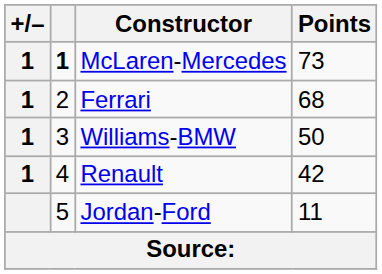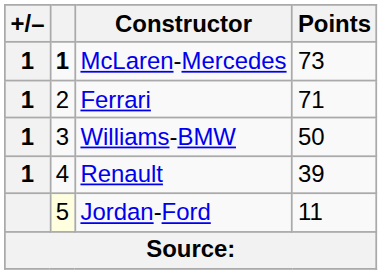 <table class="wikitable" style="font-size: 85%;">
 <tr>
 <th scope="col">+/–</th>
 <th scope="col"></th>
 <th scope="col">Constructor</th>
 <th scope="col">Points</th>
 </tr>
 <tr>
 <th scope="row"> 1</th>
 <td align="center"><strong>1</strong></td>
 <td> <a href='#'>McLaren</a>-<a href='#'>Mercedes</a></td>
 <td>73</td>
 </tr>
 <tr>
 <th scope="row"> 1</th>
 <td align="center">2</td>
 <td> <a href='#'>Ferrari</a></td>
-<td>68</td>
+<td>71</td>
 </tr>
 <tr>
 <th scope="row"> 1</th>
 <td align="center">3</td>
 <td> <a href='#'>Williams</a>-<a href='#'>BMW</a></td>
 <td>50</td>
 </tr>
 <tr>
 <th scope="row"> 1</th>
 <td align="center">4</td>
 <td> <a href='#'>Renault</a></td>
-<td>42</td>
+<td>39</td>
 </tr>
 <tr>
 <th scope="row"></th>
-<td align="center">5</td>
+<td align="center" style="background: lightyellow;">5</td>
 <td> <a href='#'>Jordan</a>-<a href='#'>Ford</a></td>
 <td>11</td>
 </tr>
 <tr>
 <th colspan=4>Source: </th>
 </tr>
 </table>
